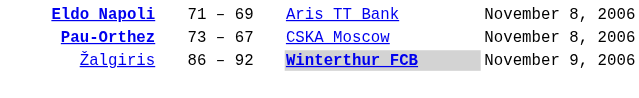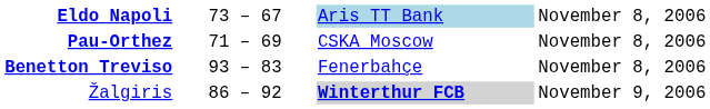 <table style="text-align:center">
 <tr>
 <th width=160></th>
 <th width=100></th>
 <th width=160></th>
 <th width=200></th>
 </tr>
 <tr>
 <td align=right><strong><a href='#'>Eldo Napoli</a></strong> </td>
-<td>71 – 69</td>
-<td align=left> <a href='#'>Aris TT Bank</a></td>
+<td>73 – 67</td>
+<td align=left style="background: lightblue;"> <a href='#'>Aris TT Bank</a></td>
 <td align=left>November 8, 2006</td>
 </tr>
 <tr>
 <td align=right><strong><a href='#'>Pau-Orthez</a></strong> </td>
-<td>73 – 67</td>
+<td>71 – 69</td>
 <td align=left> <a href='#'>CSKA Moscow</a></td>
+<td align=left>November 8, 2006</td>
+</tr>
+<tr>
+<td align=right><strong><a href='#'>Benetton Treviso</a></strong> </td>
+<td>93 – 83</td>
+<td align=left> <a href='#'>Fenerbahçe</a></td>
 <td align=left>November 8, 2006</td>
 </tr>
 <tr>
 <td align=right><a href='#'>Žalgiris</a> </td>
 <td>86 – 92</td>
 <td align=left style="background: lightgrey;"> <strong><a href='#'>Winterthur FCB</a></strong></td>
 <td align=left>November 9, 2006</td>
 </tr>
 </table>
